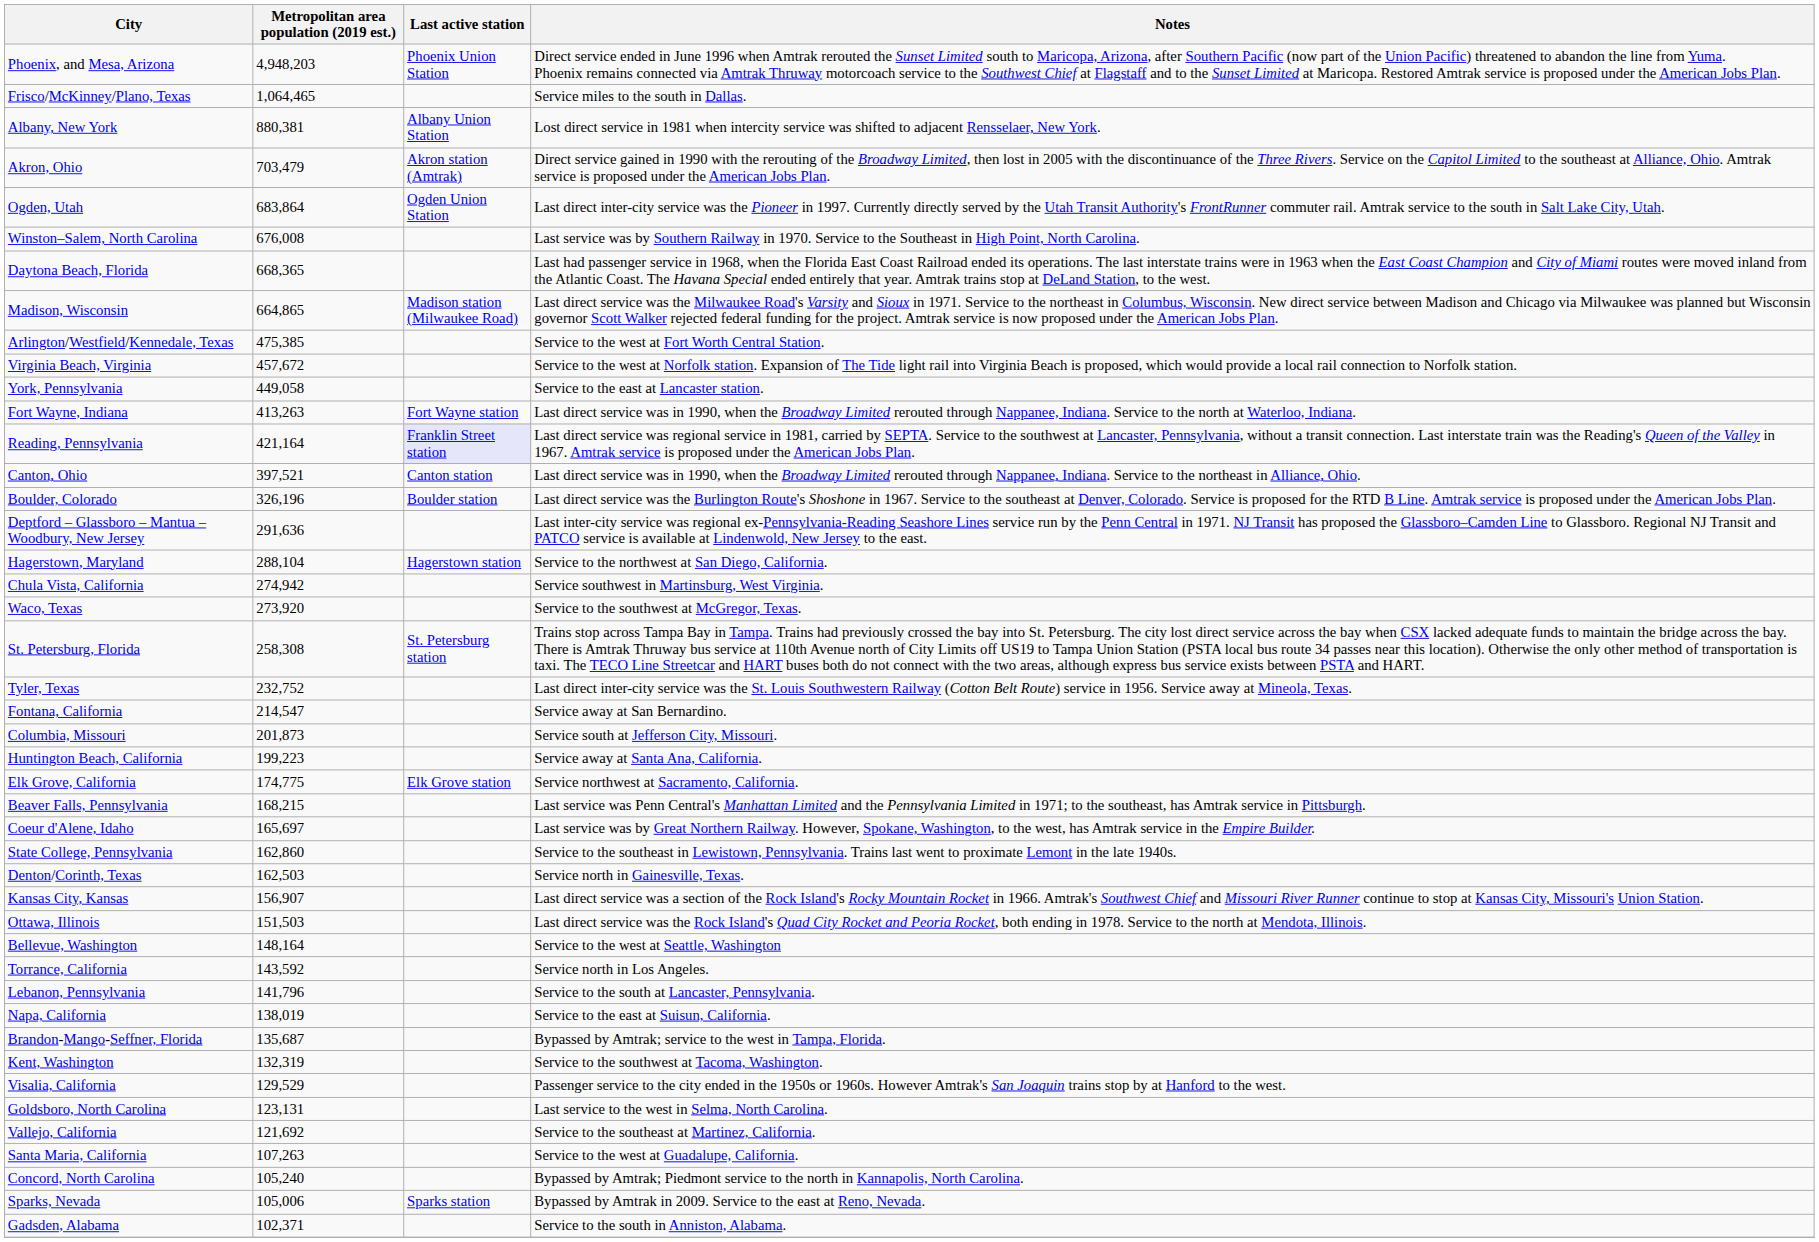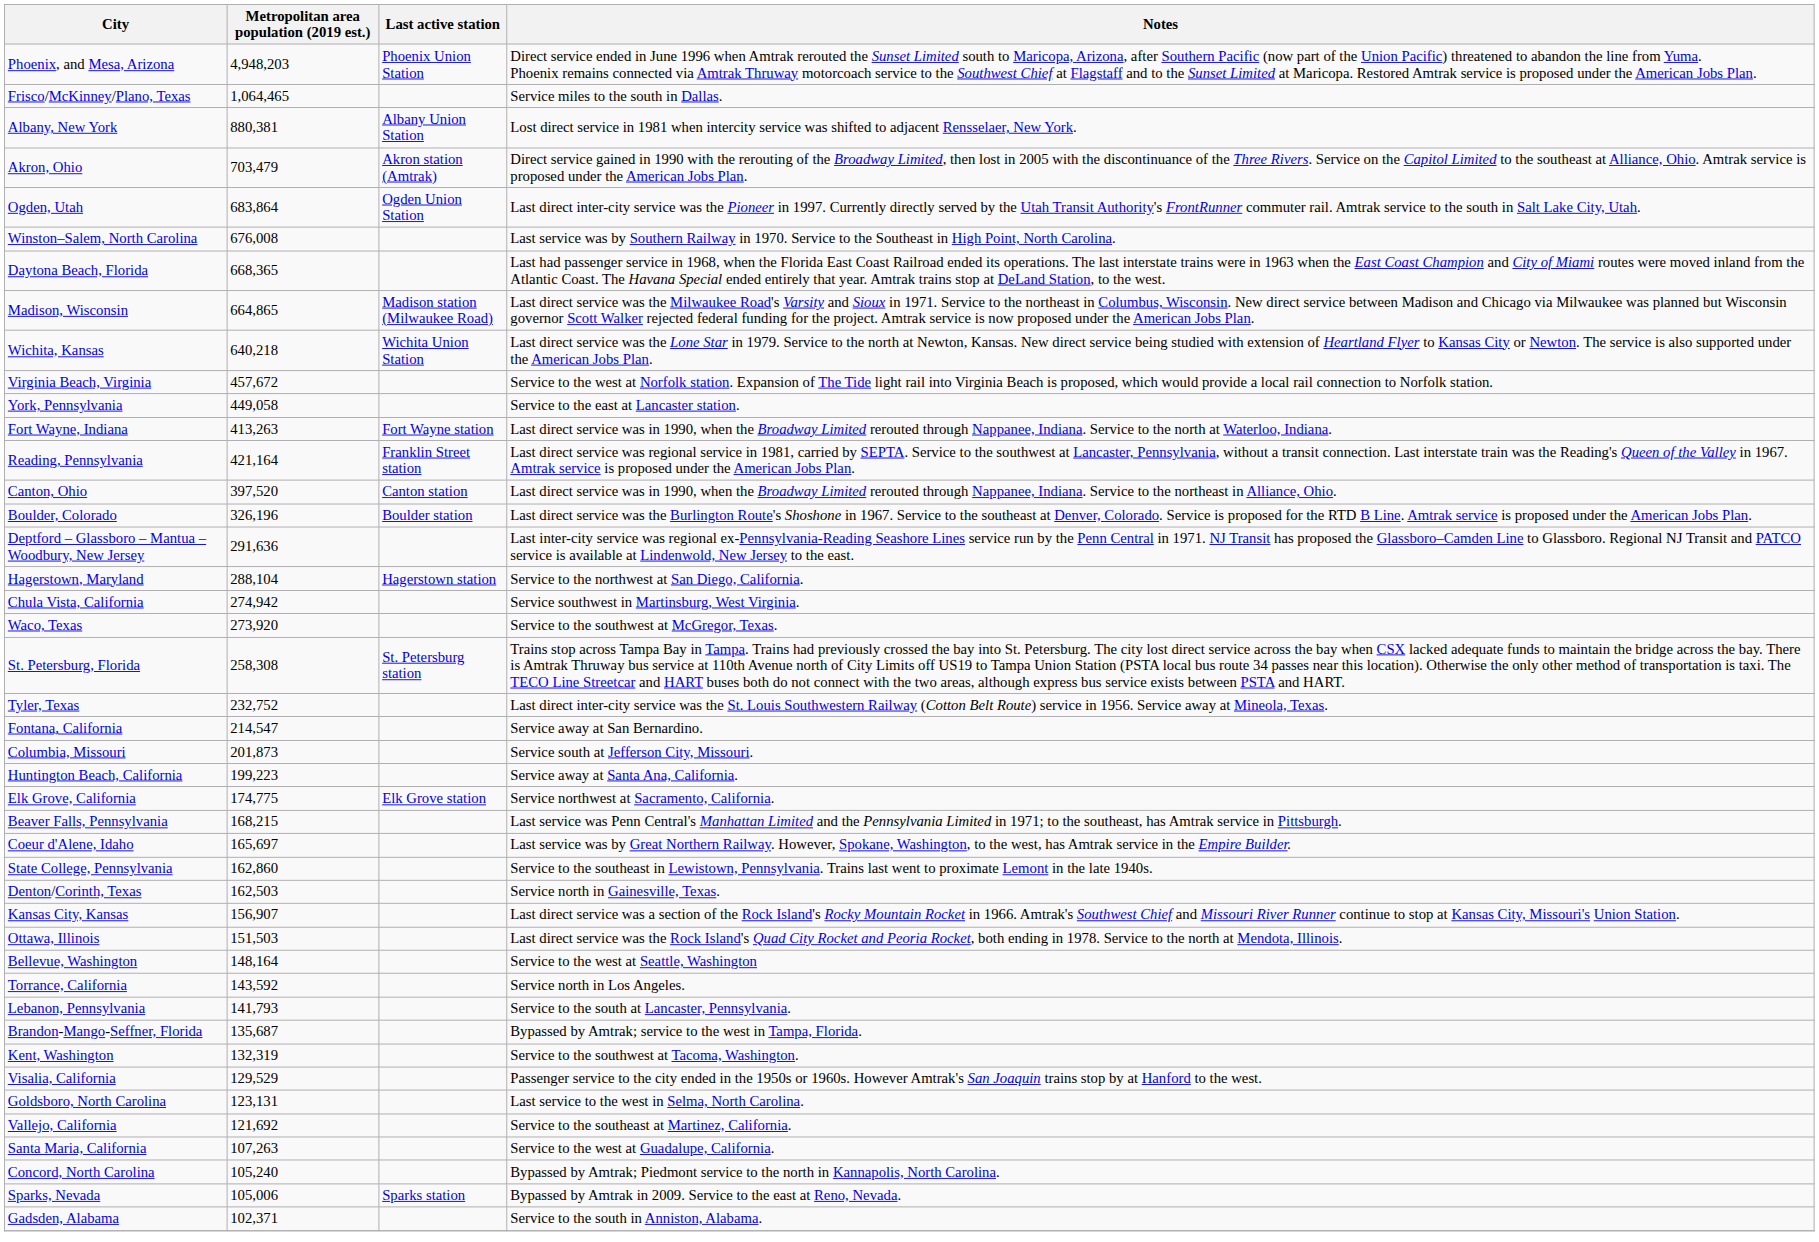 <table class="wikitable sortable sticky-header">
 <tr>
 <th>City</th>
 <th>Metropolitan area population (2019 est.)</th>
 <th>Last active station</th>
 <th>Notes</th>
 </tr>
 <tr>
 <td><a href='#'>Phoenix</a>, and <a href='#'>Mesa, Arizona</a></td>
 <td>4,948,203</td>
 <td><a href='#'>Phoenix Union Station</a></td>
 <td>Direct service ended in June 1996 when Amtrak rerouted the <em><a href='#'>Sunset Limited</a></em>  south to <a href='#'>Maricopa, Arizona</a>, after <a href='#'>Southern Pacific</a> (now part of the <a href='#'>Union Pacific</a>) threatened to abandon the line from <a href='#'>Yuma</a>.<br>Phoenix remains connected via <a href='#'>Amtrak Thruway</a> motorcoach service to the <em><a href='#'>Southwest Chief</a></em> at <a href='#'>Flagstaff</a> and to the <em><a href='#'>Sunset Limited</a></em> at Maricopa. Restored Amtrak service is proposed under the <a href='#'>American Jobs Plan</a>.</td>
 </tr>
 <tr>
 <td><a href='#'>Frisco</a>/<a href='#'>McKinney</a>/<a href='#'>Plano, Texas</a></td>
 <td>1,064,465</td>
 <td></td>
 <td>Service  miles to the south in <a href='#'>Dallas</a>.</td>
 </tr>
 <tr>
 <td><a href='#'>Albany, New York</a></td>
 <td>880,381</td>
 <td><a href='#'>Albany Union Station</a></td>
 <td>Lost direct service in 1981 when intercity service was shifted to adjacent <a href='#'>Rensselaer, New York</a>.</td>
 </tr>
 <tr>
 <td><a href='#'>Akron, Ohio</a></td>
 <td>703,479</td>
 <td><a href='#'>Akron station (Amtrak)</a></td>
 <td>Direct service gained in 1990 with the rerouting of the <em><a href='#'>Broadway Limited</a></em>, then lost in 2005 with the discontinuance of the <em><a href='#'>Three Rivers</a></em>. Service on the <em><a href='#'>Capitol Limited</a></em>  to the southeast at <a href='#'>Alliance, Ohio</a>. Amtrak service is proposed under the <a href='#'>American Jobs Plan</a>.</td>
 </tr>
 <tr>
 <td><a href='#'>Ogden, Utah</a></td>
 <td>683,864</td>
 <td><a href='#'>Ogden Union Station</a></td>
 <td>Last direct inter-city service was the <em><a href='#'>Pioneer</a></em> in 1997. Currently directly served by the <a href='#'>Utah Transit Authority</a>'s <em><a href='#'>FrontRunner</a></em> commuter rail. Amtrak service  to the south in <a href='#'>Salt Lake City, Utah</a>.</td>
 </tr>
 <tr>
 <td><a href='#'>Winston–Salem, North Carolina</a></td>
 <td>676,008</td>
 <td></td>
 <td>Last service was by <a href='#'>Southern Railway</a> in 1970. Service  to the Southeast in <a href='#'>High Point, North Carolina</a>.</td>
 </tr>
 <tr>
 <td><a href='#'>Daytona Beach, Florida</a></td>
 <td>668,365</td>
 <td></td>
 <td>Last had passenger service in 1968, when the Florida East Coast Railroad ended its operations. The last interstate trains were in 1963 when the <em><a href='#'>East Coast Champion</a></em> and <em><a href='#'>City of Miami</a></em> routes were moved inland from the Atlantic Coast. The <em>Havana Special</em> ended entirely that year. Amtrak trains stop at <a href='#'>DeLand Station</a>,  to the west.</td>
 </tr>
 <tr>
 <td><a href='#'>Madison, Wisconsin</a></td>
 <td>664,865</td>
 <td><a href='#'>Madison station (Milwaukee Road)</a></td>
 <td>Last direct service was the <a href='#'>Milwaukee Road</a>'s <em><a href='#'>Varsity</a></em> and <em><a href='#'>Sioux</a></em> in 1971. Service  to the northeast in <a href='#'>Columbus, Wisconsin</a>. New direct service between Madison and Chicago via Milwaukee was planned but Wisconsin governor <a href='#'>Scott Walker</a> rejected federal funding for the project. Amtrak service is now proposed under the <a href='#'>American Jobs Plan</a>.</td>
 </tr>
 <tr>
-<td><a href='#'>Arlington</a>/<a href='#'>Westfield</a>/<a href='#'>Kennedale, Texas</a></td>
-<td>475,385</td>
-<td></td>
-<td>Service  to the west at <a href='#'>Fort Worth Central Station</a>.</td>
+<td><a href='#'>Wichita, Kansas</a></td>
+<td>640,218</td>
+<td><a href='#'>Wichita Union Station</a></td>
+<td>Last direct service was the <em><a href='#'>Lone Star</a></em> in 1979. Service  to the north at Newton, Kansas. New direct service being studied with extension of <em><a href='#'>Heartland Flyer</a></em> to <a href='#'>Kansas City</a> or <a href='#'>Newton</a>. The service is also supported under the <a href='#'>American Jobs Plan</a>.</td>
 </tr>
 <tr>
 <td><a href='#'>Virginia Beach, Virginia</a></td>
 <td>457,672</td>
 <td></td>
 <td>Service  to the west at <a href='#'>Norfolk station</a>. Expansion of <a href='#'>The Tide</a> light rail into Virginia Beach is proposed, which would provide a local rail connection to Norfolk station.</td>
 </tr>
 <tr>
 <td><a href='#'>York, Pennsylvania</a></td>
 <td>449,058</td>
 <td></td>
 <td>Service  to the east at <a href='#'>Lancaster station</a>.</td>
 </tr>
 <tr>
 <td><a href='#'>Fort Wayne, Indiana</a></td>
 <td>413,263</td>
 <td><a href='#'>Fort Wayne station</a></td>
 <td>Last direct service was in 1990, when the <em><a href='#'>Broadway Limited</a></em> rerouted through <a href='#'>Nappanee, Indiana</a>. Service  to the north at <a href='#'>Waterloo, Indiana</a>.</td>
 </tr>
 <tr>
 <td><a href='#'>Reading, Pennsylvania</a></td>
 <td>421,164</td>
-<td style="background: lavender;"><a href='#'>Franklin Street station</a></td>
+<td><a href='#'>Franklin Street station</a></td>
 <td>Last direct service was regional service in 1981, carried by <a href='#'>SEPTA</a>. Service  to the southwest at <a href='#'>Lancaster, Pennsylvania</a>, without a transit connection. Last interstate train was the Reading's <em><a href='#'>Queen of the Valley</a></em> in 1967. <a href='#'>Amtrak service</a> is proposed under the <a href='#'>American Jobs Plan</a>.</td>
 </tr>
 <tr>
 <td><a href='#'>Canton, Ohio</a></td>
-<td>397,521</td>
+<td>397,520</td>
 <td><a href='#'>Canton station</a></td>
 <td>Last direct service was in 1990, when the <em><a href='#'>Broadway Limited</a></em> rerouted through <a href='#'>Nappanee, Indiana</a>. Service  to the northeast in <a href='#'>Alliance, Ohio</a>.</td>
 </tr>
 <tr>
 <td><a href='#'>Boulder, Colorado</a></td>
 <td>326,196</td>
 <td><a href='#'>Boulder station</a></td>
 <td>Last direct service was the <a href='#'>Burlington Route</a>'s <em>Shoshone</em> in 1967. Service  to the southeast at <a href='#'>Denver, Colorado</a>. Service is proposed for the RTD <a href='#'>B Line</a>. <a href='#'>Amtrak service</a> is proposed under the <a href='#'>American Jobs Plan</a>.</td>
 </tr>
 <tr>
 <td><a href='#'>Deptford – Glassboro – Mantua – Woodbury, New Jersey</a></td>
 <td>291,636</td>
 <td></td>
 <td>Last inter-city service was regional ex-<a href='#'>Pennsylvania-Reading Seashore Lines</a> service run by the <a href='#'>Penn Central</a> in 1971. <a href='#'>NJ Transit</a> has proposed the <a href='#'>Glassboro–Camden Line</a> to Glassboro. Regional NJ Transit and <a href='#'>PATCO</a> service is available at <a href='#'>Lindenwold, New Jersey</a>  to the east.</td>
 </tr>
 <tr>
 <td><a href='#'>Hagerstown, Maryland</a></td>
 <td>288,104</td>
 <td><a href='#'>Hagerstown station</a></td>
 <td>Service  to the northwest at <a href='#'>San Diego, California</a>.</td>
 </tr>
 <tr>
 <td><a href='#'>Chula Vista, California</a></td>
 <td>274,942</td>
 <td></td>
 <td>Service  southwest in <a href='#'>Martinsburg, West Virginia</a>.</td>
 </tr>
 <tr>
 <td><a href='#'>Waco, Texas</a></td>
 <td>273,920</td>
 <td></td>
 <td>Service  to the southwest at <a href='#'>McGregor, Texas</a>.</td>
 </tr>
 <tr>
 <td><a href='#'>St. Petersburg, Florida</a></td>
 <td>258,308</td>
 <td><a href='#'>St. Petersburg station</a></td>
 <td>Trains stop across Tampa Bay in <a href='#'>Tampa</a>. Trains had previously crossed the bay into St. Petersburg. The city lost direct service across the bay when <a href='#'>CSX</a> lacked adequate funds to maintain the bridge across the bay. There is Amtrak Thruway bus service at 110th Avenue north of City Limits off US19 to Tampa Union Station (PSTA local bus route 34 passes near this location).  Otherwise the only other method of transportation is taxi. The <a href='#'>TECO Line Streetcar</a> and <a href='#'>HART</a> buses both do not connect with the two areas, although express bus service exists between <a href='#'>PSTA</a> and HART.</td>
 </tr>
 <tr>
 <td><a href='#'>Tyler, Texas</a></td>
 <td>232,752</td>
 <td></td>
 <td>Last direct inter-city service was the <a href='#'>St. Louis Southwestern Railway</a> (<em>Cotton Belt Route</em>) service in 1956. Service  away at <a href='#'>Mineola, Texas</a>.</td>
 </tr>
 <tr>
 <td><a href='#'>Fontana, California</a></td>
 <td>214,547</td>
 <td></td>
 <td>Service  away at San Bernardino.</td>
 </tr>
 <tr>
 <td><a href='#'>Columbia, Missouri</a></td>
 <td>201,873</td>
 <td></td>
 <td>Service  south at <a href='#'>Jefferson City, Missouri</a>.</td>
 </tr>
 <tr>
 <td><a href='#'>Huntington Beach, California</a></td>
 <td>199,223</td>
 <td></td>
 <td>Service  away at <a href='#'>Santa Ana, California</a>.</td>
 </tr>
 <tr>
 <td><a href='#'>Elk Grove, California</a></td>
 <td>174,775</td>
 <td><a href='#'>Elk Grove station</a></td>
 <td>Service  northwest at <a href='#'>Sacramento, California</a>.</td>
 </tr>
 <tr>
 <td><a href='#'>Beaver Falls, Pennsylvania</a></td>
 <td>168,215</td>
 <td></td>
 <td>Last service was Penn Central's <em><a href='#'>Manhattan Limited</a></em> and the <em>Pennsylvania Limited</em> in 1971;  to the southeast, has Amtrak service in <a href='#'>Pittsburgh</a>.</td>
 </tr>
 <tr>
 <td><a href='#'>Coeur d'Alene, Idaho</a></td>
 <td>165,697</td>
 <td></td>
 <td>Last service was by <a href='#'>Great Northern Railway</a>. However, <a href='#'>Spokane, Washington</a>,  to the west, has Amtrak service in the <em><a href='#'>Empire Builder</a>.</em></td>
 </tr>
 <tr>
 <td><a href='#'>State College, Pennsylvania</a></td>
 <td>162,860</td>
 <td></td>
 <td>Service  to the southeast in <a href='#'>Lewistown, Pennsylvania</a>. Trains last went to proximate <a href='#'>Lemont</a> in the late 1940s.</td>
 </tr>
 <tr>
 <td><a href='#'>Denton</a>/<a href='#'>Corinth, Texas</a></td>
 <td>162,503</td>
 <td></td>
 <td>Service  north in <a href='#'>Gainesville, Texas</a>.</td>
 </tr>
 <tr>
 <td><a href='#'>Kansas City, Kansas</a></td>
 <td>156,907</td>
 <td></td>
 <td>Last direct service was a section of the <a href='#'>Rock Island</a>'s <em><a href='#'>Rocky Mountain Rocket</a></em> in 1966. Amtrak's <em><a href='#'>Southwest Chief</a></em> and <em><a href='#'>Missouri River Runner</a></em> continue to stop at <a href='#'>Kansas City, Missouri's</a> <a href='#'>Union Station</a>.</td>
 </tr>
 <tr>
 <td><a href='#'>Ottawa, Illinois</a></td>
 <td>151,503</td>
 <td></td>
 <td>Last direct service was the <a href='#'>Rock Island</a>'s <em><a href='#'>Quad City Rocket and Peoria Rocket</a></em>, both ending in 1978. Service  to the north at <a href='#'>Mendota, Illinois</a>.</td>
 </tr>
 <tr>
 <td><a href='#'>Bellevue, Washington</a></td>
 <td>148,164</td>
 <td></td>
 <td>Service  to the west at <a href='#'>Seattle, Washington</a></td>
 </tr>
 <tr>
 <td><a href='#'>Torrance, California</a></td>
 <td>143,592</td>
 <td></td>
 <td>Service  north in Los Angeles.</td>
 </tr>
 <tr>
 <td><a href='#'>Lebanon, Pennsylvania</a></td>
-<td>141,796</td>
+<td>141,793</td>
 <td></td>
 <td>Service  to the south at <a href='#'>Lancaster, Pennsylvania</a>.</td>
-</tr>
-<tr>
-<td><a href='#'>Napa, California</a></td>
-<td>138,019</td>
-<td></td>
-<td>Service  to the east at <a href='#'>Suisun, California</a>.</td>
 </tr>
 <tr>
 <td><a href='#'>Brandon</a>-<a href='#'>Mango</a>-<a href='#'>Seffner, Florida</a></td>
 <td>135,687</td>
 <td></td>
 <td>Bypassed by Amtrak; service  to the west in <a href='#'>Tampa, Florida</a>.</td>
 </tr>
 <tr>
 <td><a href='#'>Kent, Washington</a></td>
 <td>132,319</td>
 <td></td>
 <td>Service  to the southwest at <a href='#'>Tacoma, Washington</a>.</td>
 </tr>
 <tr>
 <td><a href='#'>Visalia, California</a></td>
 <td>129,529</td>
 <td></td>
 <td>Passenger service to the city ended in the 1950s or 1960s. However Amtrak's <em><a href='#'>San Joaquin</a></em> trains stop by at <a href='#'>Hanford</a>  to the west.</td>
 </tr>
 <tr>
 <td><a href='#'>Goldsboro, North Carolina</a></td>
 <td>123,131</td>
 <td></td>
 <td>Last service  to the west in <a href='#'>Selma, North Carolina</a>.</td>
 </tr>
 <tr>
 <td><a href='#'>Vallejo, California</a></td>
 <td>121,692</td>
 <td></td>
 <td>Service  to the southeast at <a href='#'>Martinez, California</a>.</td>
 </tr>
 <tr>
 <td><a href='#'>Santa Maria, California</a></td>
 <td>107,263</td>
 <td></td>
 <td>Service  to the west at <a href='#'>Guadalupe, California</a>.</td>
 </tr>
 <tr>
 <td><a href='#'>Concord, North Carolina</a></td>
 <td>105,240</td>
 <td></td>
 <td>Bypassed by Amtrak; Piedmont service  to the north in <a href='#'>Kannapolis, North Carolina</a>.</td>
 </tr>
 <tr>
 <td><a href='#'>Sparks, Nevada</a></td>
 <td>105,006</td>
 <td><a href='#'>Sparks station</a></td>
 <td>Bypassed by Amtrak in 2009. Service  to the east at <a href='#'>Reno, Nevada</a>.</td>
 </tr>
 <tr>
 <td><a href='#'>Gadsden, Alabama</a></td>
 <td>102,371</td>
 <td></td>
 <td>Service  to the south in <a href='#'>Anniston, Alabama</a>.</td>
 </tr>
 <tr>
 </tr>
 </table>
